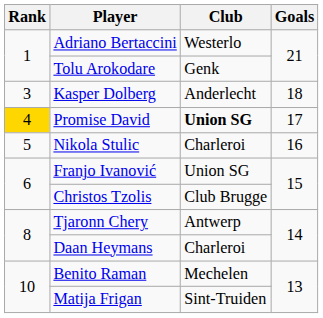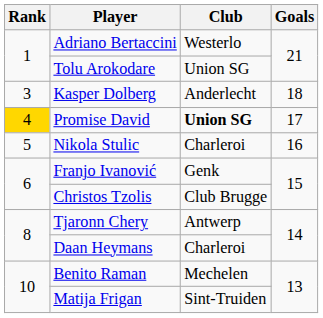 <table class="wikitable" style="text-align:center">
 <tr>
 <th>Rank</th>
 <th>Player</th>
 <th>Club</th>
 <th>Goals</th>
 </tr>
 <tr>
 <td rowspan="2">1</td>
 <td align="left"> <a href='#'>Adriano Bertaccini</a></td>
 <td align="left">Westerlo<br></td>
 <td rowspan="2">21</td>
 </tr>
 <tr>
 <td align="left"> <a href='#'>Tolu Arokodare</a></td>
-<td align="left">Genk</td>
+<td align="left">Union SG</td>
 </tr>
 <tr>
 <td>3</td>
 <td align="left"> <a href='#'>Kasper Dolberg</a></td>
 <td align="left">Anderlecht</td>
 <td>18</td>
 </tr>
 <tr>
 <td style="background: gold;">4</td>
 <td align="left"> <a href='#'>Promise David</a></td>
 <td align="left"><strong>Union SG</strong></td>
 <td>17</td>
 </tr>
 <tr>
 <td>5</td>
 <td align="left"> <a href='#'>Nikola Stulic</a></td>
 <td align="left">Charleroi</td>
 <td>16</td>
 </tr>
 <tr>
 <td rowspan="2">6</td>
 <td align="left"> <a href='#'>Franjo Ivanović</a></td>
-<td align="left">Union SG</td>
+<td align="left">Genk</td>
 <td rowspan="2">15</td>
 </tr>
 <tr>
 <td align="left"> <a href='#'>Christos Tzolis</a></td>
 <td align="left">Club Brugge</td>
 </tr>
 <tr>
 <td rowspan="2">8</td>
 <td align="left"> <a href='#'>Tjaronn Chery</a></td>
 <td align="left">Antwerp</td>
 <td rowspan="2">14</td>
 </tr>
 <tr>
 <td align="left"> <a href='#'>Daan Heymans</a></td>
 <td align="left">Charleroi</td>
 </tr>
 <tr>
 <td rowspan="2">10</td>
 <td align="left"> <a href='#'>Benito Raman</a></td>
 <td align="left">Mechelen</td>
 <td rowspan="2">13</td>
 </tr>
 <tr>
 <td align="left"> <a href='#'>Matija Frigan</a></td>
 <td align="left">Sint-Truiden</td>
 </tr>
 </table>
